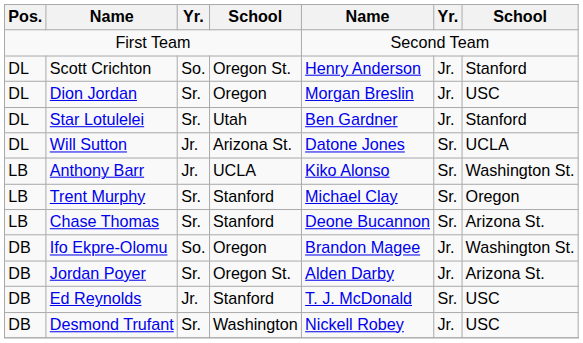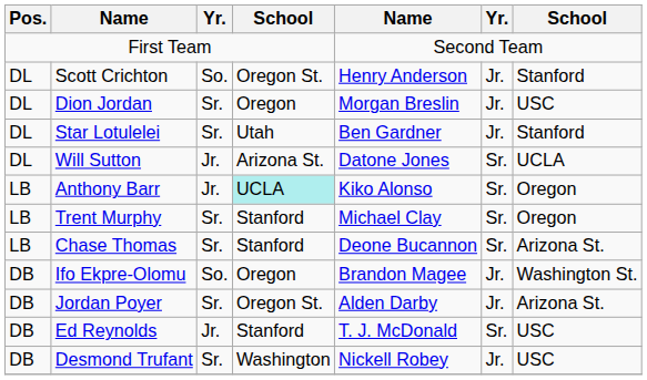 <table class="wikitable">
 <tr>
 <th>Pos.</th>
 <th>Name</th>
 <th>Yr.</th>
 <th>School</th>
 <th>Name</th>
 <th>Yr.</th>
 <th>School</th>
 </tr>
 <tr>
 <td colspan="4" style="text-align:center;">First Team</td>
 <td colspan="4" style="text-align:center;">Second Team</td>
 </tr>
 <tr>
 <td>DL</td>
 <td>Scott Crichton</td>
 <td>So.</td>
 <td>Oregon St.</td>
 <td><a href='#'>Henry Anderson</a></td>
 <td>Jr.</td>
 <td>Stanford</td>
 </tr>
 <tr>
 <td>DL</td>
 <td><a href='#'>Dion Jordan</a></td>
 <td>Sr.</td>
 <td>Oregon</td>
 <td><a href='#'>Morgan Breslin</a></td>
 <td>Jr.</td>
 <td>USC</td>
 </tr>
 <tr>
 <td>DL</td>
 <td><a href='#'>Star Lotulelei</a></td>
 <td>Sr.</td>
 <td>Utah</td>
 <td><a href='#'>Ben Gardner</a></td>
 <td>Jr.</td>
 <td>Stanford</td>
 </tr>
 <tr>
 <td>DL</td>
 <td><a href='#'>Will Sutton</a></td>
 <td>Jr.</td>
 <td>Arizona St.</td>
 <td><a href='#'>Datone Jones</a></td>
 <td>Sr.</td>
 <td>UCLA</td>
 </tr>
 <tr>
 <td>LB</td>
 <td><a href='#'>Anthony Barr</a></td>
 <td>Jr.</td>
-<td>UCLA</td>
+<td style="background: paleturquoise;">UCLA</td>
 <td><a href='#'>Kiko Alonso</a></td>
 <td>Sr.</td>
-<td>Washington St.</td>
+<td>Oregon</td>
 </tr>
 <tr>
 <td>LB</td>
 <td><a href='#'>Trent Murphy</a></td>
 <td>Sr.</td>
 <td>Stanford</td>
 <td><a href='#'>Michael Clay</a></td>
 <td>Sr.</td>
 <td>Oregon</td>
 </tr>
 <tr>
 <td>LB</td>
 <td><a href='#'>Chase Thomas</a></td>
 <td>Sr.</td>
 <td>Stanford</td>
 <td><a href='#'>Deone Bucannon</a></td>
 <td>Sr.</td>
 <td>Arizona St.</td>
 </tr>
 <tr>
 <td>DB</td>
 <td><a href='#'>Ifo Ekpre-Olomu</a></td>
 <td>So.</td>
 <td>Oregon</td>
 <td><a href='#'>Brandon Magee</a></td>
 <td>Jr.</td>
 <td>Washington St.</td>
 </tr>
 <tr>
 <td>DB</td>
 <td><a href='#'>Jordan Poyer</a></td>
 <td>Sr.</td>
 <td>Oregon St.</td>
 <td><a href='#'>Alden Darby</a></td>
 <td>Jr.</td>
 <td>Arizona St.</td>
 </tr>
 <tr>
 <td>DB</td>
 <td><a href='#'>Ed Reynolds</a></td>
 <td>Jr.</td>
 <td>Stanford</td>
 <td><a href='#'>T. J. McDonald</a></td>
 <td>Sr.</td>
 <td>USC</td>
 </tr>
 <tr>
 <td>DB</td>
 <td><a href='#'>Desmond Trufant</a></td>
 <td>Sr.</td>
 <td>Washington</td>
 <td><a href='#'>Nickell Robey</a></td>
 <td>Jr.</td>
 <td>USC</td>
 </tr>
 <tr>
 </tr>
 </table>
